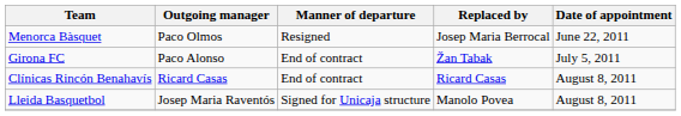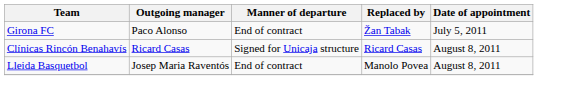 <table class="wikitable sortable">
 <tr>
 <th>Team</th>
 <th>Outgoing manager</th>
 <th>Manner of departure</th>
 <th>Replaced by</th>
 <th>Date of appointment</th>
-</tr>
-<tr>
-<td><a href='#'>Menorca Bàsquet</a></td>
-<td> Paco Olmos</td>
-<td>Resigned</td>
-<td> Josep Maria Berrocal</td>
-<td>June 22, 2011</td>
 </tr>
 <tr>
 <td><a href='#'>Girona FC</a></td>
 <td> Paco Alonso</td>
 <td>End of contract</td>
 <td> <a href='#'>Žan Tabak</a></td>
 <td>July 5, 2011</td>
 </tr>
 <tr>
 <td><a href='#'>Clínicas Rincón Benahavís</a></td>
 <td> <a href='#'>Ricard Casas</a></td>
-<td>End of contract</td>
+<td>Signed for <a href='#'>Unicaja</a> structure</td>
 <td> <a href='#'>Ricard Casas</a></td>
 <td>August 8, 2011</td>
 </tr>
 <tr>
 <td><a href='#'>Lleida Basquetbol</a></td>
 <td> Josep Maria Raventós</td>
-<td>Signed for <a href='#'>Unicaja</a> structure</td>
+<td>End of contract</td>
 <td> Manolo Povea</td>
 <td>August 8, 2011</td>
 </tr>
 <tr>
 </tr>
 </table>
